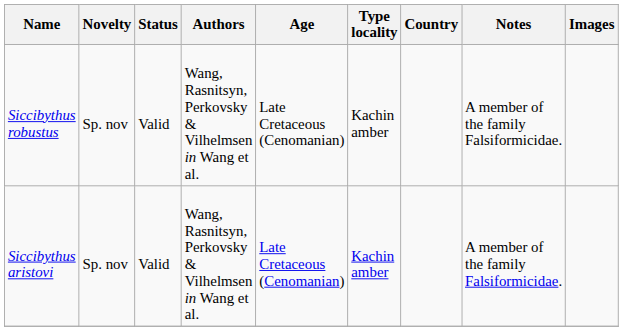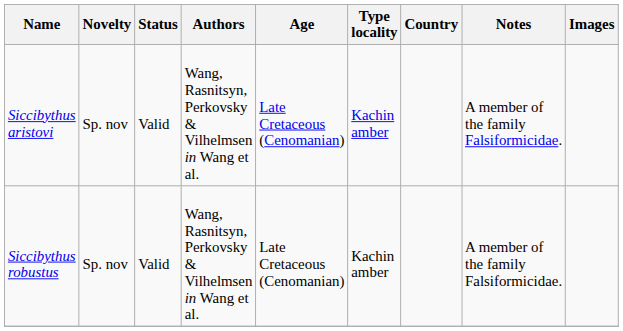 <table class="wikitable sortable" align="center" width="100%">
 <tr>
 <th>Name</th>
 <th>Novelty</th>
 <th>Status</th>
 <th>Authors</th>
 <th>Age</th>
 <th>Type locality</th>
 <th>Country</th>
 <th>Notes</th>
 <th>Images</th>
 </tr>
 <tr>
+<td><br><em><a href='#'>Siccibythus aristovi</a></em></td>
+<td><br>Sp. nov</td>
+<td><br>Valid</td>
+<td><br>Wang, Rasnitsyn, Perkovsky & Vilhelmsen <em>in</em> Wang et al.</td>
+<td><br><a href='#'>Late Cretaceous</a> (<a href='#'>Cenomanian</a>)</td>
+<td><br><a href='#'>Kachin amber</a></td>
+<td><br></td>
+<td><br>A member of the family <a href='#'>Falsiformicidae</a>.</td>
+<td></td>
+</tr>
+<tr>
 <td><br><em><a href='#'>Siccibythus robustus</a></em></td>
 <td><br>Sp. nov</td>
 <td><br>Valid</td>
 <td><br>Wang, Rasnitsyn, Perkovsky & Vilhelmsen <em>in</em> Wang et al.</td>
 <td><br>Late Cretaceous (Cenomanian)</td>
 <td><br>Kachin amber</td>
 <td><br></td>
 <td><br>A member of the family Falsiformicidae.</td>
 <td></td>
 </tr>
 <tr>
-<td><br><em><a href='#'>Siccibythus aristovi</a></em></td>
-<td><br>Sp. nov</td>
-<td><br>Valid</td>
-<td><br>Wang, Rasnitsyn, Perkovsky & Vilhelmsen <em>in</em> Wang et al.</td>
-<td><br><a href='#'>Late Cretaceous</a> (<a href='#'>Cenomanian</a>)</td>
-<td><br><a href='#'>Kachin amber</a></td>
-<td><br></td>
-<td><br>A member of the family <a href='#'>Falsiformicidae</a>.</td>
-<td></td>
-</tr>
-<tr>
 </tr>
 </table>
